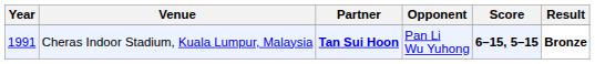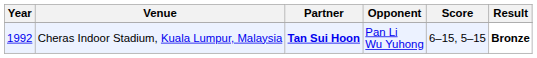 <table class="sortable wikitable" style="font-size: 90%;">
 <tr>
 <th>Year</th>
 <th>Venue</th>
 <th>Partner</th>
 <th>Opponent</th>
 <th>Score</th>
 <th>Result</th>
 </tr>
 <tr>
 </tr>
 <tr style="background:#ECF2FF">
-<td align="center"><a href='#'>1991</a></td>
+<td align="center"><a href='#'>1992</a></td>
 <td align="left">Cheras Indoor Stadium, <a href='#'>Kuala Lumpur, Malaysia</a></td>
 <td align="left"><strong> <a href='#'>Tan Sui Hoon</a></strong></td>
 <td align="left"> <a href='#'>Pan Li</a> <br>  <a href='#'>Wu Yuhong</a></td>
-<td align="left"><strong>6–15, 5–15</strong></td>
+<td align="left">6–15, 5–15</td>
 <td style="text-align:left; background:white"> <strong>Bronze</strong></td>
 </tr>
 </table>
